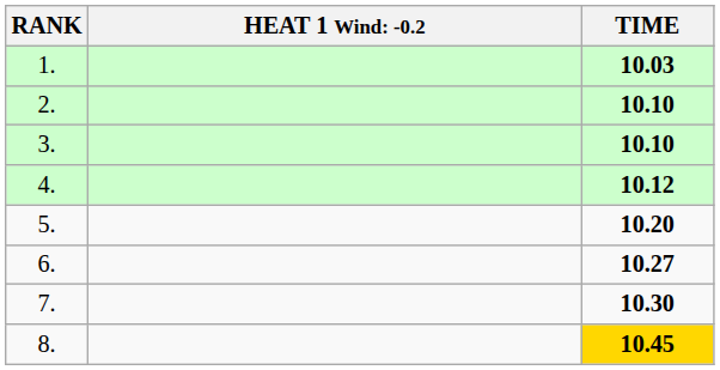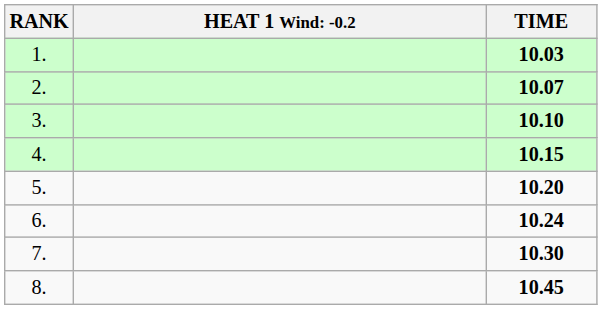 <table class="wikitable" style="border-collapse: collapse; font-size: 90%;">
 <tr>
 <th>RANK</th>
 <th style="width: 20em">HEAT 1 <small>Wind: -0.2</small></th>
 <th style="width: 5em">TIME</th>
 </tr>
 <tr style="background:#ccffcc;">
 <td align="center">1.</td>
 <td></td>
 <td align="center"><strong>10.03</strong></td>
 </tr>
 <tr style="background:#ccffcc;">
 <td align="center">2.</td>
 <td></td>
-<td align="center"><strong>10.10</strong></td>
+<td align="center"><strong>10.07</strong></td>
 </tr>
 <tr style="background:#ccffcc;">
 <td align="center">3.</td>
 <td></td>
 <td align="center"><strong>10.10</strong></td>
 </tr>
 <tr style="background:#ccffcc;">
 <td align="center">4.</td>
 <td></td>
-<td align="center"><strong>10.12</strong></td>
+<td align="center"><strong>10.15</strong></td>
 </tr>
 <tr>
 <td align="center">5.</td>
 <td></td>
 <td align="center"><strong>10.20</strong></td>
 </tr>
 <tr>
 <td align="center">6.</td>
 <td></td>
-<td align="center"><strong>10.27</strong></td>
+<td align="center"><strong>10.24</strong></td>
 </tr>
 <tr>
 <td align="center">7.</td>
 <td></td>
 <td align="center"><strong>10.30</strong></td>
 </tr>
 <tr>
 <td align="center">8.</td>
 <td></td>
-<td align="center" style="background: gold;"><strong>10.45</strong></td>
+<td align="center"><strong>10.45</strong></td>
 </tr>
 </table>
